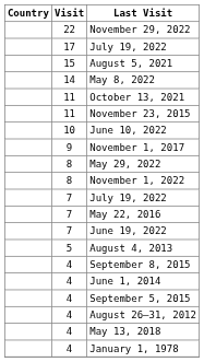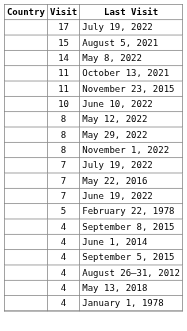 <table class="toccolours sortable" border="1" cellpadding="3" style="font-size:95%; border-collapse:collapse;">
 <tr>
 <th>Country</th>
 <th>Visit</th>
 <th>Last Visit</th>
-</tr>
-<tr>
-<td></td>
-<td align=center>22</td>
-<td>November 29, 2022</td>
 </tr>
 <tr>
 <td></td>
 <td align=center>17</td>
 <td>July 19, 2022</td>
 </tr>
 <tr>
 <td></td>
 <td align=center>15</td>
 <td>August 5, 2021</td>
 </tr>
 <tr>
 <td></td>
 <td align=center>14</td>
 <td>May 8, 2022</td>
 </tr>
 <tr>
 <td></td>
 <td align=center>11</td>
 <td>October 13, 2021</td>
 </tr>
 <tr>
 <td></td>
 <td align=center>11</td>
 <td>November 23, 2015</td>
 </tr>
 <tr>
 <td></td>
 <td align=center>10</td>
 <td>June 10, 2022</td>
 </tr>
 <tr>
 <td></td>
-<td align=center>9</td>
-<td>November 1, 2017</td>
+<td align=center>8</td>
+<td>May 12, 2022</td>
 </tr>
 <tr>
 <td></td>
 <td align=center>8</td>
 <td>May 29, 2022</td>
 </tr>
 <tr>
 <td></td>
 <td align=center>8</td>
 <td>November 1, 2022</td>
 </tr>
 <tr>
 <td></td>
 <td align=center>7</td>
 <td>July 19, 2022</td>
 </tr>
 <tr>
 <td></td>
 <td align=center>7</td>
 <td>May 22, 2016</td>
 </tr>
 <tr>
 <td></td>
 <td align=center>7</td>
 <td>June 19, 2022</td>
 </tr>
 <tr>
 <td></td>
 <td align=center>5</td>
-<td>August 4, 2013</td>
+<td>February 22, 1978</td>
 </tr>
 <tr>
 <td></td>
 <td align=center>4</td>
 <td>September 8, 2015</td>
 </tr>
 <tr>
 <td></td>
 <td align=center>4</td>
 <td>June 1, 2014</td>
 </tr>
 <tr>
 <td></td>
 <td align=center>4</td>
 <td>September 5, 2015</td>
 </tr>
 <tr>
 <td></td>
 <td align=center>4</td>
 <td>August 26–31, 2012</td>
 </tr>
 <tr>
 <td></td>
 <td align=center>4</td>
 <td>May 13, 2018</td>
 </tr>
 <tr>
 <td></td>
 <td align=center>4</td>
 <td>January 1, 1978</td>
 </tr>
 <tr>
 </tr>
 </table>
